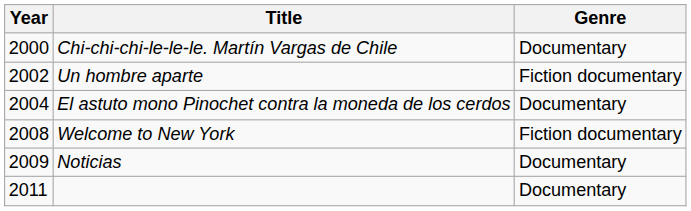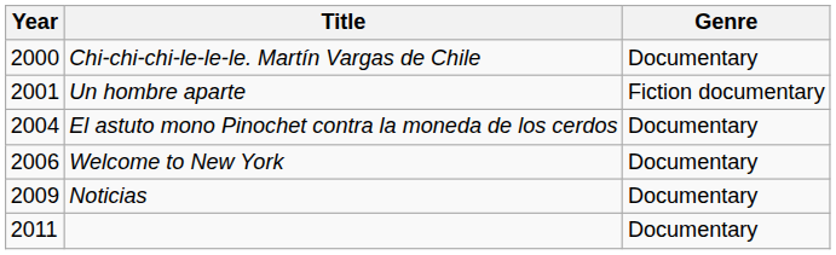 <table class="wikitable">
 <tr>
 <th>Year</th>
 <th>Title</th>
 <th>Genre</th>
 </tr>
 <tr>
 <td>2000</td>
 <td><em>Chi-chi-chi-le-le-le. Martín Vargas de Chile</em></td>
 <td>Documentary</td>
 </tr>
 <tr>
-<td>2002</td>
+<td>2001</td>
 <td><em>Un hombre aparte</em></td>
 <td>Fiction documentary</td>
 </tr>
 <tr>
 <td>2004</td>
 <td><em>El astuto mono Pinochet contra la moneda de los cerdos</em></td>
 <td>Documentary</td>
 </tr>
 <tr>
-<td>2008</td>
+<td>2006</td>
 <td><em>Welcome to New York</em></td>
-<td>Fiction documentary</td>
+<td>Documentary</td>
 </tr>
 <tr>
 <td>2009</td>
 <td><em>Noticias</em></td>
 <td>Documentary</td>
 </tr>
 <tr>
 <td>2011</td>
 <td><em></em></td>
 <td>Documentary</td>
 </tr>
 </table>
